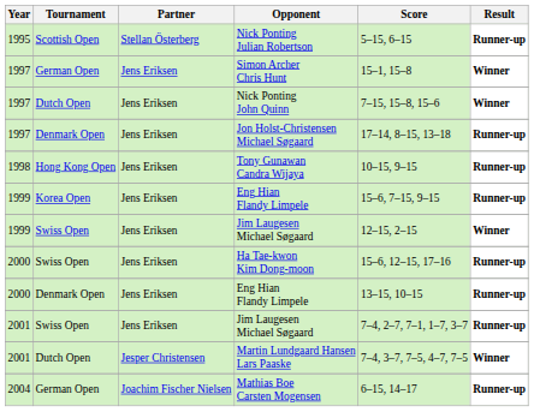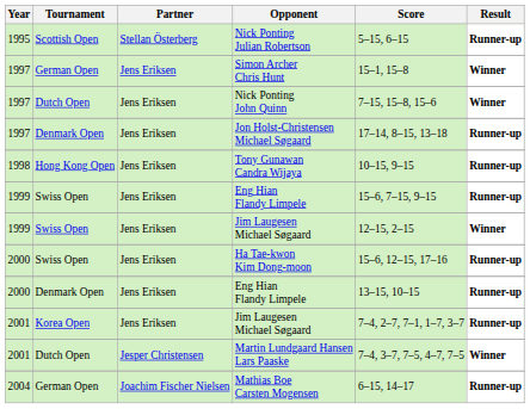 <table class="sortable wikitable" style="font-size: 90%;">
 <tr>
 <th>Year</th>
 <th>Tournament</th>
 <th>Partner</th>
 <th>Opponent</th>
 <th>Score</th>
 <th>Result</th>
 </tr>
 <tr style="background:#D4F1C5">
 <td align="center">1995</td>
 <td align="left"><a href='#'>Scottish Open</a></td>
 <td align="left"> <a href='#'>Stellan Österberg</a></td>
 <td align="left"> <a href='#'>Nick Ponting</a> <br>  <a href='#'>Julian Robertson</a></td>
 <td align="left">5–15, 6–15</td>
 <td style="text-align:left; background:white"> <strong>Runner-up</strong></td>
 </tr>
 <tr>
 </tr>
 <tr style="background:#D4F1C5">
 <td align="center">1997</td>
 <td align="left"><a href='#'>German Open</a></td>
 <td align="left"> <a href='#'>Jens Eriksen</a></td>
 <td align="left"> <a href='#'>Simon Archer</a> <br>  <a href='#'>Chris Hunt</a></td>
 <td align="left">15–1, 15–8</td>
 <td style="text-align:left; background:white"> <strong>Winner</strong></td>
 </tr>
 <tr>
 </tr>
 <tr style="background:#D4F1C5">
 <td align="center">1997</td>
 <td align="left"><a href='#'>Dutch Open</a></td>
 <td align="left"> Jens Eriksen</td>
 <td align="left"> Nick Ponting <br>  <a href='#'>John Quinn</a></td>
 <td align="left">7–15, 15–8, 15–6</td>
 <td style="text-align:left; background:white"> <strong>Winner</strong></td>
 </tr>
 <tr>
 </tr>
 <tr style="background:#D4F1C5">
 <td align="center">1997</td>
 <td align="left"><a href='#'>Denmark Open</a></td>
 <td align="left"> Jens Eriksen</td>
 <td align="left"> <a href='#'>Jon Holst-Christensen</a> <br>  <a href='#'>Michael Søgaard</a></td>
 <td align="left">17–14, 8–15, 13–18</td>
 <td style="text-align:left; background:white"> <strong>Runner-up</strong></td>
 </tr>
 <tr>
 </tr>
 <tr style="background:#D4F1C5">
 <td align="center">1998</td>
 <td align="left"><a href='#'>Hong Kong Open</a></td>
 <td align="left"> Jens Eriksen</td>
 <td align="left"> <a href='#'>Tony Gunawan</a> <br>  <a href='#'>Candra Wijaya</a></td>
 <td align="left">10–15, 9–15</td>
 <td style="text-align:left; background:white"> <strong>Runner-up</strong></td>
 </tr>
 <tr>
 </tr>
 <tr style="background:#D4F1C5">
 <td align="center">1999</td>
-<td align="left"><a href='#'>Korea Open</a></td>
+<td align="left">Swiss Open</td>
 <td align="left"> Jens Eriksen</td>
 <td align="left"> <a href='#'>Eng Hian</a> <br>  <a href='#'>Flandy Limpele</a></td>
 <td align="left">15–6, 7–15, 9–15</td>
 <td style="text-align:left; background:white"> <strong>Runner-up</strong></td>
 </tr>
 <tr>
 </tr>
 <tr style="background:#D4F1C5">
 <td align="center">1999</td>
 <td align="left"><a href='#'>Swiss Open</a></td>
 <td align="left"> Jens Eriksen</td>
 <td align="left"> <a href='#'>Jim Laugesen</a> <br>  Michael Søgaard</td>
 <td align="left">12–15, 2–15</td>
 <td style="text-align:left; background:white"> <strong>Winner</strong></td>
 </tr>
 <tr>
 </tr>
 <tr style="background:#D4F1C5">
 <td align="center">2000</td>
 <td align="left">Swiss Open</td>
 <td align="left"> Jens Eriksen</td>
 <td align="left"> <a href='#'>Ha Tae-kwon</a> <br>  <a href='#'>Kim Dong-moon</a></td>
 <td align="left">15–6, 12–15, 17–16</td>
 <td style="text-align:left; background:white"> <strong>Runner-up</strong></td>
 </tr>
 <tr>
 </tr>
 <tr style="background:#D4F1C5">
 <td align="center">2000</td>
 <td align="left">Denmark Open</td>
 <td align="left"> Jens Eriksen</td>
 <td align="left"> Eng Hian <br>  Flandy Limpele</td>
 <td align="left">13–15, 10–15</td>
 <td style="text-align:left; background:white"> <strong>Runner-up</strong></td>
 </tr>
 <tr>
 </tr>
 <tr style="background:#D4F1C5">
 <td align="center">2001</td>
-<td align="left">Swiss Open</td>
+<td align="left"><a href='#'>Korea Open</a></td>
 <td align="left"> Jens Eriksen</td>
 <td align="left"> Jim Laugesen <br>  Michael Søgaard</td>
 <td align="left">7–4, 2–7, 7–1, 1–7, 3–7</td>
 <td style="text-align:left; background:white"> <strong>Runner-up</strong></td>
 </tr>
 <tr>
 </tr>
 <tr style="background:#D4F1C5">
 <td align="center">2001</td>
 <td align="left">Dutch Open</td>
 <td align="left"> <a href='#'>Jesper Christensen</a></td>
 <td align="left"> <a href='#'>Martin Lundgaard Hansen</a> <br>  <a href='#'>Lars Paaske</a></td>
 <td align="left">7–4, 3–7, 7–5, 4–7, 7–5</td>
 <td style="text-align:left; background:white"> <strong>Winner</strong></td>
 </tr>
 <tr>
 </tr>
 <tr style="background:#D4F1C5">
 <td align="center">2004</td>
 <td align="left">German Open</td>
 <td align="left"> <a href='#'>Joachim Fischer Nielsen</a></td>
 <td align="left"> <a href='#'>Mathias Boe</a> <br>  <a href='#'>Carsten Mogensen</a></td>
 <td align="left">6–15, 14–17</td>
 <td style="text-align:left; background:white"> <strong>Runner-up</strong></td>
 </tr>
 </table>
